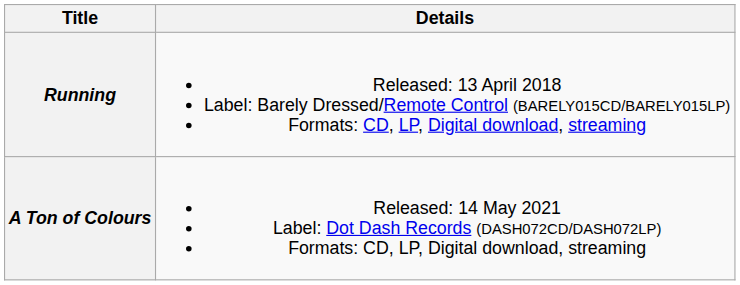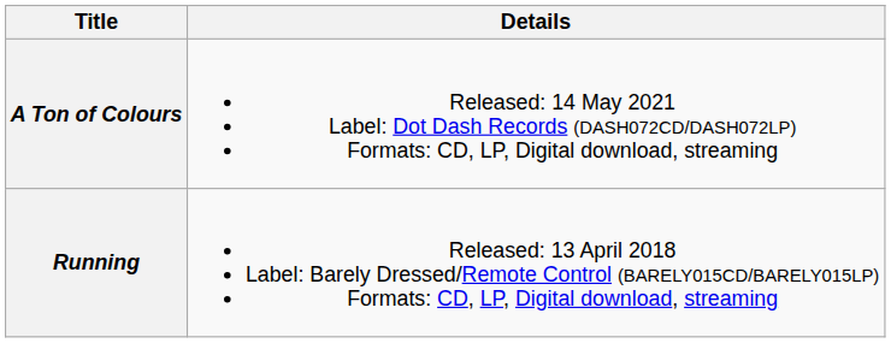 <table class="wikitable plainrowheaders" style="text-align:center;">
 <tr>
 <th>Title</th>
 <th>Details</th>
 </tr>
 <tr>
+<th scope="row"><em>A Ton of Colours</em></th>
+<td><br><ul><li>Released: 14 May 2021</li><li>Label: <a href='#'>Dot Dash Records</a> <small>(DASH072CD/DASH072LP)</small></li><li>Formats: CD, LP, Digital download, streaming</li></ul></td>
+</tr>
+<tr>
 <th scope="row"><em>Running</em></th>
 <td><br><ul><li>Released: 13 April 2018</li><li>Label: Barely Dressed/<a href='#'>Remote Control</a> <small>(BARELY015CD/BARELY015LP)</small></li><li>Formats: <a href='#'>CD</a>, <a href='#'>LP</a>, <a href='#'>Digital download</a>, <a href='#'>streaming</a></li></ul></td>
 </tr>
-<tr>
-<th scope="row"><em>A Ton of Colours</em></th>
-<td><br><ul><li>Released: 14 May 2021</li><li>Label: <a href='#'>Dot Dash Records</a> <small>(DASH072CD/DASH072LP)</small></li><li>Formats: CD, LP, Digital download, streaming</li></ul></td>
-</tr>
 </table>
